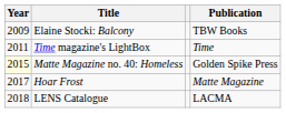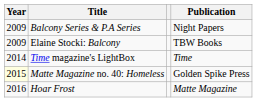 <table class="wikitable">
 <tr>
 <th>Year</th>
 <th>Title</th>
 <th></th>
 <th>Publication</th>
 </tr>
 <tr>
 <td>2009</td>
+<td><em>Balcony Series & P.A Series</em></td>
+<td></td>
+<td>Night Papers</td>
+</tr>
+<tr>
+<td>2009</td>
 <td>Elaine Stocki: <em>Balcony</em></td>
 <td></td>
 <td>TBW Books</td>
 </tr>
 <tr>
-<td>2011</td>
+<td>2014</td>
 <td><em><a href='#'>Time</a></em> magazine's LightBox</td>
 <td></td>
 <td><em>Time</em></td>
 </tr>
 <tr>
 <td style="background: lightyellow;">2015</td>
 <td><em>Matte Magazine</em> no. 40: <em>Homeless</em></td>
 <td></td>
 <td>Golden Spike Press</td>
 </tr>
 <tr>
-<td>2017</td>
+<td>2016</td>
 <td><em>Hoar Frost</em></td>
 <td></td>
 <td><em>Matte Magazine</em></td>
 </tr>
-<tr>
-<td>2018</td>
-<td>LENS Catalogue</td>
-<td></td>
-<td>LACMA</td>
-</tr>
 </table>
